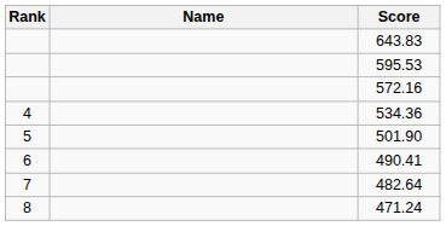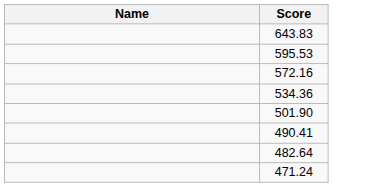 <table class="wikitable">
 <tr>
-<th>Rank</th>
 <th align="center" style="width: 20em">Name</th>
 <th align="center" style="width: 5em">Score</th>
 </tr>
 <tr>
-<td align="center"></td>
 <td></td>
 <td align="center">643.83</td>
 </tr>
 <tr>
-<td align="center"></td>
 <td></td>
 <td align="center">595.53</td>
 </tr>
 <tr>
-<td align="center"></td>
 <td></td>
 <td align="center">572.16</td>
 </tr>
 <tr>
-<td align="center">4</td>
 <td></td>
 <td align="center">534.36</td>
 </tr>
 <tr>
-<td align="center">5</td>
 <td></td>
 <td align="center">501.90</td>
 </tr>
 <tr>
-<td align="center">6</td>
 <td></td>
 <td align="center">490.41</td>
 </tr>
 <tr>
-<td align="center">7</td>
 <td></td>
 <td align="center">482.64</td>
 </tr>
 <tr>
-<td align="center">8</td>
 <td></td>
 <td align="center">471.24</td>
 </tr>
 </table>
